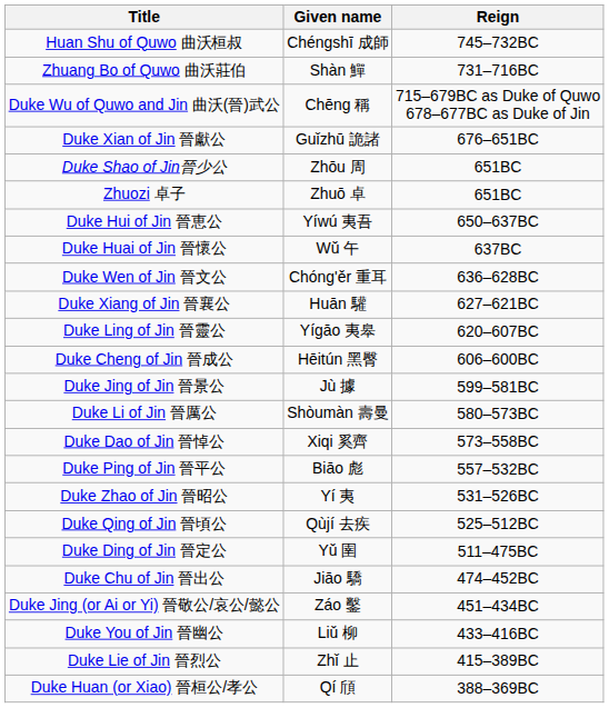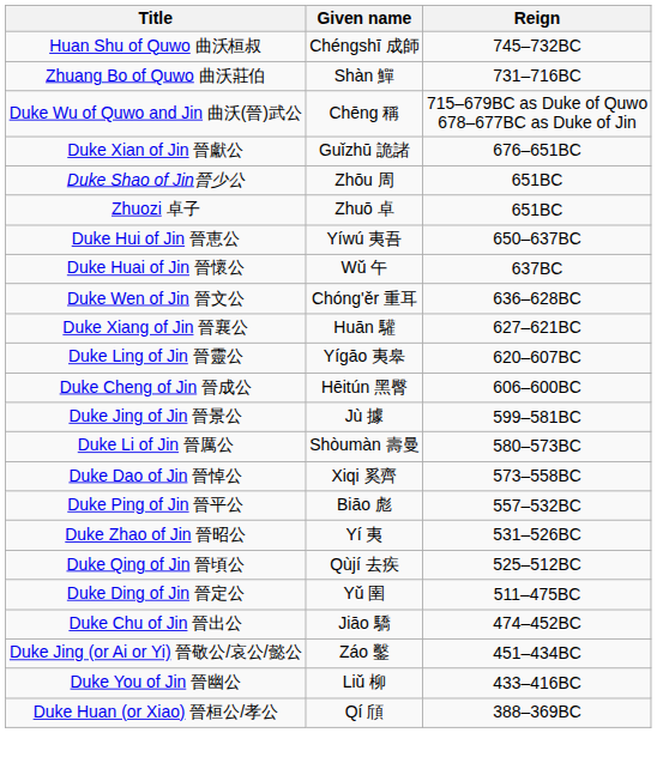 <table class="wikitable">
 <tr>
 <th>Title</th>
 <th>Given name</th>
 <th>Reign</th>
 </tr>
 <tr align="center">
 <td><a href='#'>Huan Shu of Quwo</a> 曲沃桓叔</td>
 <td>Chéngshī 成師</td>
 <td>745–732BC</td>
 </tr>
 <tr align="center">
 <td><a href='#'>Zhuang Bo of Quwo</a> 曲沃莊伯</td>
 <td>Shàn 鱓</td>
 <td>731–716BC</td>
 </tr>
 <tr align="center">
 <td><a href='#'>Duke Wu of Quwo and Jin</a> 曲沃(晉)武公</td>
 <td>Chēng 稱</td>
 <td>715–679BC as Duke of Quwo<br>678–677BC as Duke of Jin</td>
 </tr>
 <tr align="center">
 <td><a href='#'>Duke Xian of Jin</a> 晉獻公</td>
 <td>Guǐzhū 詭諸</td>
 <td>676–651BC</td>
 </tr>
 <tr align="center">
 <td><em><a href='#'>Duke Shao of Jin</a>晉少公</td>
 <td>Zhōu 周</td>
 <td>651BC</td>
 </tr>
 <tr align="center">
 <td><a href='#'>Zhuozi</a> 卓子</td>
 <td>Zhuō 卓</td>
 <td>651BC</td>
 </tr>
 <tr align="center">
 <td><a href='#'>Duke Hui of Jin</a> 晉恵公</td>
 <td>Yíwú 夷吾</td>
 <td>650–637BC</td>
 </tr>
 <tr align="center">
 <td><a href='#'>Duke Huai of Jin</a> 晉懷公</td>
 <td>Wǔ 午</td>
 <td>637BC</td>
 </tr>
 <tr align="center">
 <td><a href='#'>Duke Wen of Jin</a> 晉文公</td>
 <td>Chóng'ěr 重耳</td>
 <td>636–628BC</td>
 </tr>
 <tr align="center">
 <td><a href='#'>Duke Xiang of Jin</a> 晉襄公</td>
 <td>Huān 驩</td>
 <td>627–621BC</td>
 </tr>
 <tr align="center">
 <td><a href='#'>Duke Ling of Jin</a> 晉靈公</td>
 <td>Yígāo 夷皋</td>
 <td>620–607BC</td>
 </tr>
 <tr align="center">
 <td><a href='#'>Duke Cheng of Jin</a> 晉成公</td>
 <td>Hēitún 黑臀</td>
 <td>606–600BC</td>
 </tr>
 <tr align="center">
 <td><a href='#'>Duke Jing of Jin</a> 晉景公</td>
 <td>Jù 據</td>
 <td>599–581BC</td>
 </tr>
 <tr align="center">
 <td><a href='#'>Duke Li of Jin</a> 晉厲公</td>
 <td>Shòumàn 壽曼</td>
 <td>580–573BC</td>
 </tr>
 <tr align="center">
 <td><a href='#'>Duke Dao of Jin</a> 晉悼公</td>
 <td>Xiqi 奚齊</td>
 <td>573–558BC</td>
 </tr>
 <tr align="center">
 <td><a href='#'>Duke Ping of Jin</a> 晉平公</td>
 <td>Biāo 彪</td>
 <td>557–532BC</td>
 </tr>
 <tr align="center">
 <td><a href='#'>Duke Zhao of Jin</a> 晉昭公</td>
 <td>Yí 夷</td>
 <td>531–526BC</td>
 </tr>
 <tr align="center">
 <td><a href='#'>Duke Qing of Jin</a> 晉頃公</td>
 <td>Qùjí 去疾</td>
 <td>525–512BC</td>
 </tr>
 <tr align="center">
 <td><a href='#'>Duke Ding of Jin</a> 晉定公</td>
 <td>Yǔ 圉</td>
 <td>511–475BC</td>
 </tr>
 <tr align="center">
 <td><a href='#'>Duke Chu of Jin</a> 晉出公</td>
 <td>Jiāo 驕</td>
 <td>474–452BC</td>
 </tr>
 <tr align="center">
 <td><a href='#'>Duke Jing (or Ai or Yi)</a> 晉敬公/哀公/懿公</td>
 <td>Záo 鑿</td>
 <td>451–434BC</td>
 </tr>
 <tr align="center">
 <td><a href='#'>Duke You of Jin</a> 晉幽公</td>
 <td>Liǔ 柳</td>
 <td>433–416BC</td>
 </tr>
 <tr align="center">
-<td><a href='#'>Duke Lie of Jin</a> 晉烈公</td>
-<td>Zhǐ 止</td>
-<td>415–389BC</td>
-</tr>
-<tr align="center">
 <td><a href='#'>Duke Huan (or Xiao)</a> 晉桓公/孝公</td>
 <td>Qí 頎</td>
 <td>388–369BC</td>
 </tr>
 </table>
